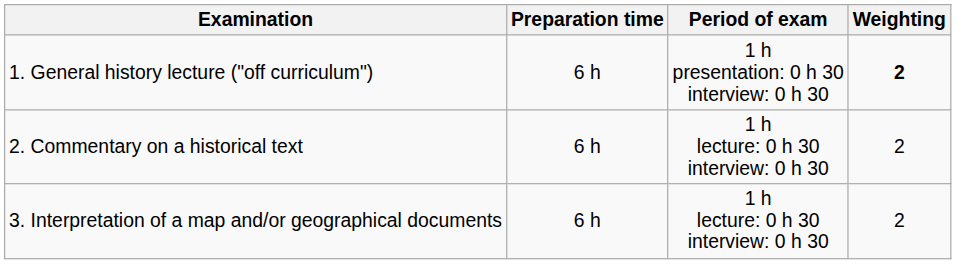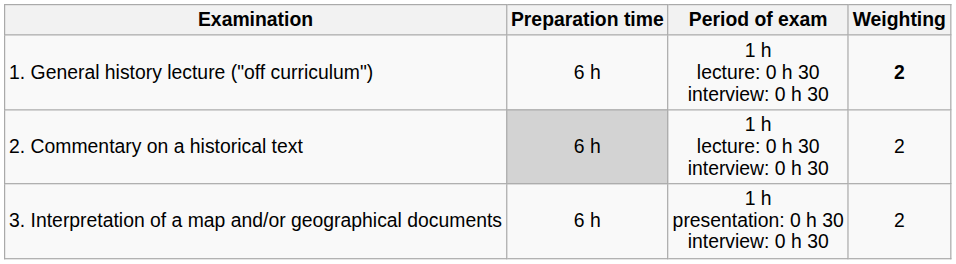 <table class="wikitable">
 <tr>
 <th>Examination</th>
 <th>Preparation time</th>
 <th>Period of exam</th>
 <th>Weighting</th>
 </tr>
 <tr>
 <td>1. General history lecture ("off curriculum")</td>
 <td align="center">6 h</td>
-<td align="center">1 h<br>presentation: 0 h 30<br>interview: 0 h 30</td>
+<td align="center">1 h<br>lecture: 0 h 30<br>interview: 0 h 30</td>
 <td align="center"><strong>2</strong></td>
 </tr>
 <tr>
 <td>2. Commentary on a historical text</td>
-<td align="center">6 h</td>
+<td align="center" style="background: lightgrey;">6 h</td>
 <td align="center">1 h<br>lecture: 0 h 30<br>interview: 0 h 30</td>
 <td align="center">2</td>
 </tr>
 <tr>
 <td>3. Interpretation of a map and/or geographical documents</td>
 <td align="center">6 h</td>
-<td align="center">1 h<br>lecture: 0 h 30<br>interview: 0 h 30</td>
+<td align="center">1 h<br>presentation: 0 h 30<br>interview: 0 h 30</td>
 <td align="center">2</td>
 </tr>
 </table>
